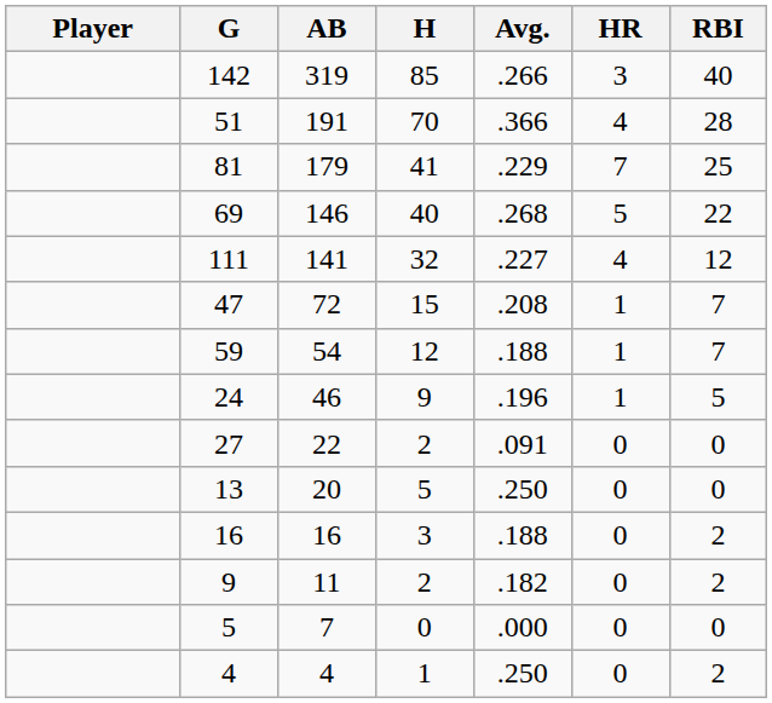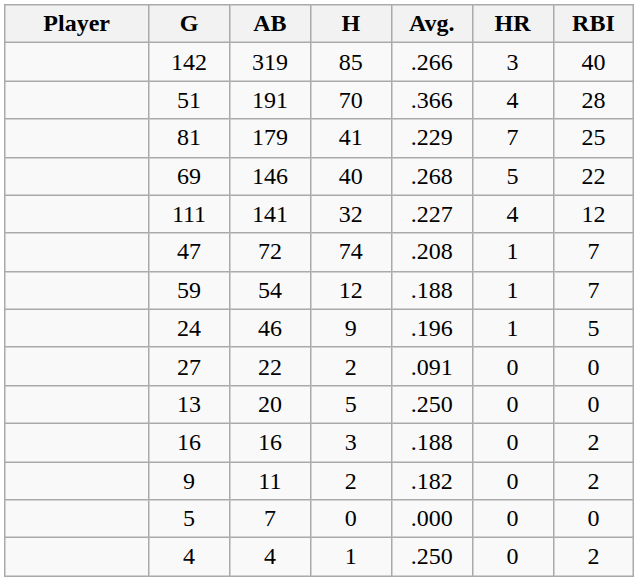 <table class="wikitable sortable">
 <tr>
 <th bgcolor="#DDDDFF" width="16%">Player</th>
 <th bgcolor="#DDDDFF" width="9%">G</th>
 <th bgcolor="#DDDDFF" width="9%">AB</th>
 <th bgcolor="#DDDDFF" width="9%">H</th>
 <th bgcolor="#DDDDFF" width="9%">Avg.</th>
 <th bgcolor="#DDDDFF" width="9%">HR</th>
 <th bgcolor="#DDDDFF" width="9%">RBI</th>
 </tr>
 <tr align="center">
 <td></td>
 <td>142</td>
 <td>319</td>
 <td>85</td>
 <td>.266</td>
 <td>3</td>
 <td>40</td>
 </tr>
 <tr align="center">
 <td></td>
 <td>51</td>
 <td>191</td>
 <td>70</td>
 <td>.366</td>
 <td>4</td>
 <td>28</td>
 </tr>
 <tr align="center">
 <td></td>
 <td>81</td>
 <td>179</td>
 <td>41</td>
 <td>.229</td>
 <td>7</td>
 <td>25</td>
 </tr>
 <tr align="center">
 <td></td>
 <td>69</td>
 <td>146</td>
 <td>40</td>
 <td>.268</td>
 <td>5</td>
 <td>22</td>
 </tr>
 <tr align="center">
 <td></td>
 <td>111</td>
 <td>141</td>
 <td>32</td>
 <td>.227</td>
 <td>4</td>
 <td>12</td>
 </tr>
 <tr align="center">
 <td></td>
 <td>47</td>
 <td>72</td>
-<td>15</td>
+<td>74</td>
 <td>.208</td>
 <td>1</td>
 <td>7</td>
 </tr>
 <tr align="center">
 <td></td>
 <td>59</td>
 <td>54</td>
 <td>12</td>
 <td>.188</td>
 <td>1</td>
 <td>7</td>
 </tr>
 <tr align="center">
 <td></td>
 <td>24</td>
 <td>46</td>
 <td>9</td>
 <td>.196</td>
 <td>1</td>
 <td>5</td>
 </tr>
 <tr align="center">
 <td></td>
 <td>27</td>
 <td>22</td>
 <td>2</td>
 <td>.091</td>
 <td>0</td>
 <td>0</td>
 </tr>
 <tr align="center">
 <td></td>
 <td>13</td>
 <td>20</td>
 <td>5</td>
 <td>.250</td>
 <td>0</td>
 <td>0</td>
 </tr>
 <tr align="center">
 <td></td>
 <td>16</td>
 <td>16</td>
 <td>3</td>
 <td>.188</td>
 <td>0</td>
 <td>2</td>
 </tr>
 <tr align="center">
 <td></td>
 <td>9</td>
 <td>11</td>
 <td>2</td>
 <td>.182</td>
 <td>0</td>
 <td>2</td>
 </tr>
 <tr align="center">
 <td></td>
 <td>5</td>
 <td>7</td>
 <td>0</td>
 <td>.000</td>
 <td>0</td>
 <td>0</td>
 </tr>
 <tr align="center">
 <td></td>
 <td>4</td>
 <td>4</td>
 <td>1</td>
 <td>.250</td>
 <td>0</td>
 <td>2</td>
 </tr>
 </table>
